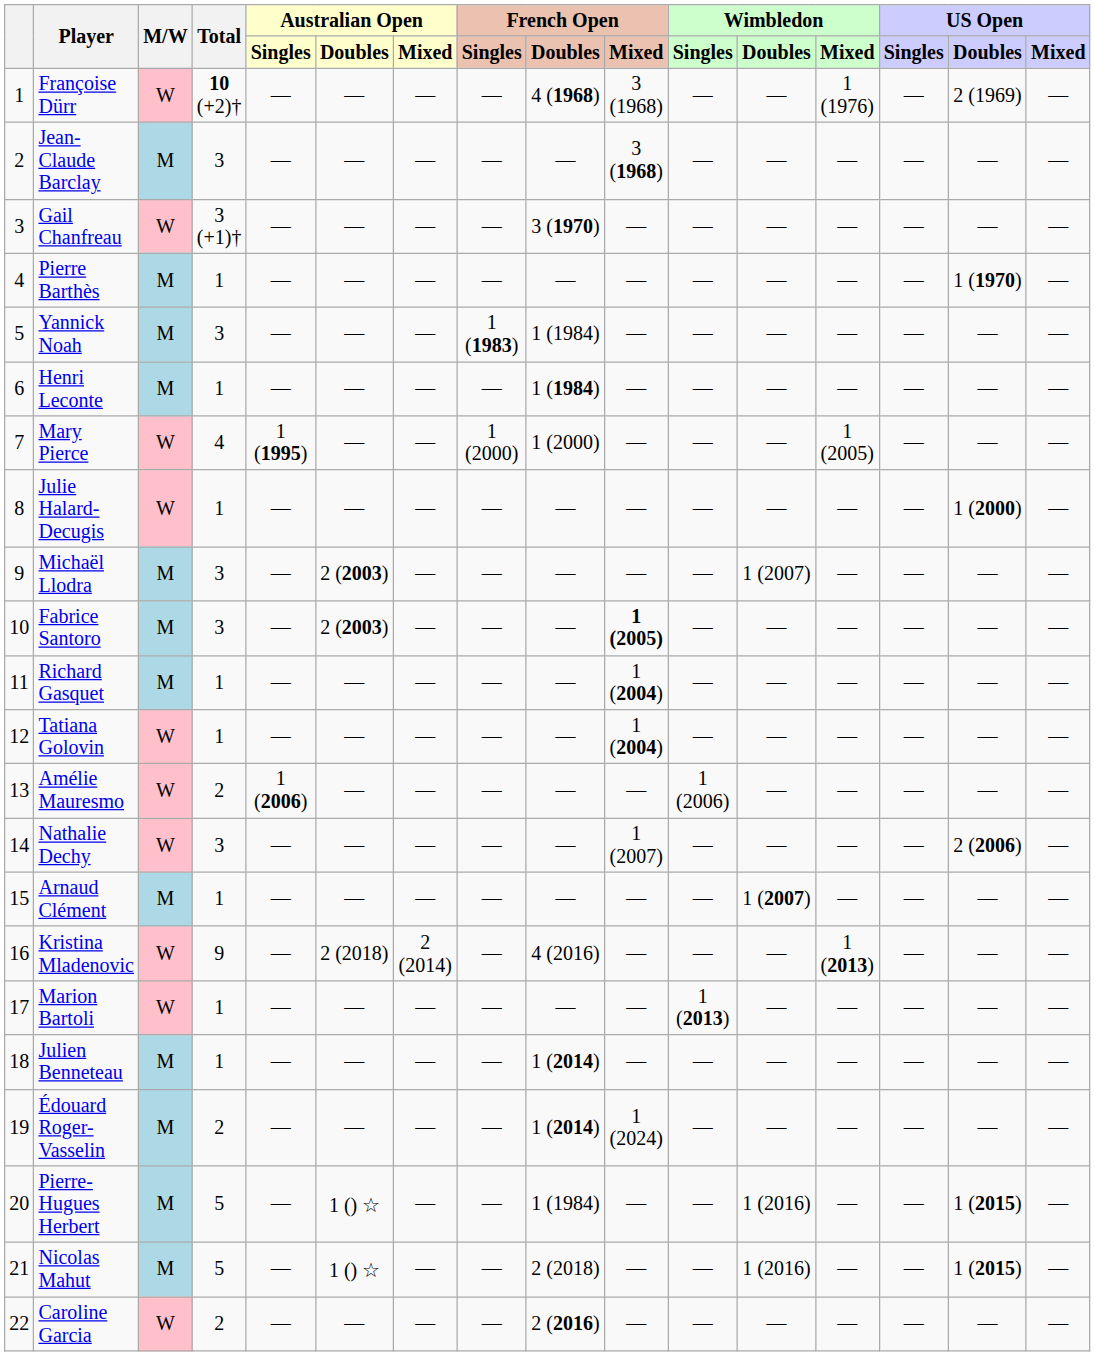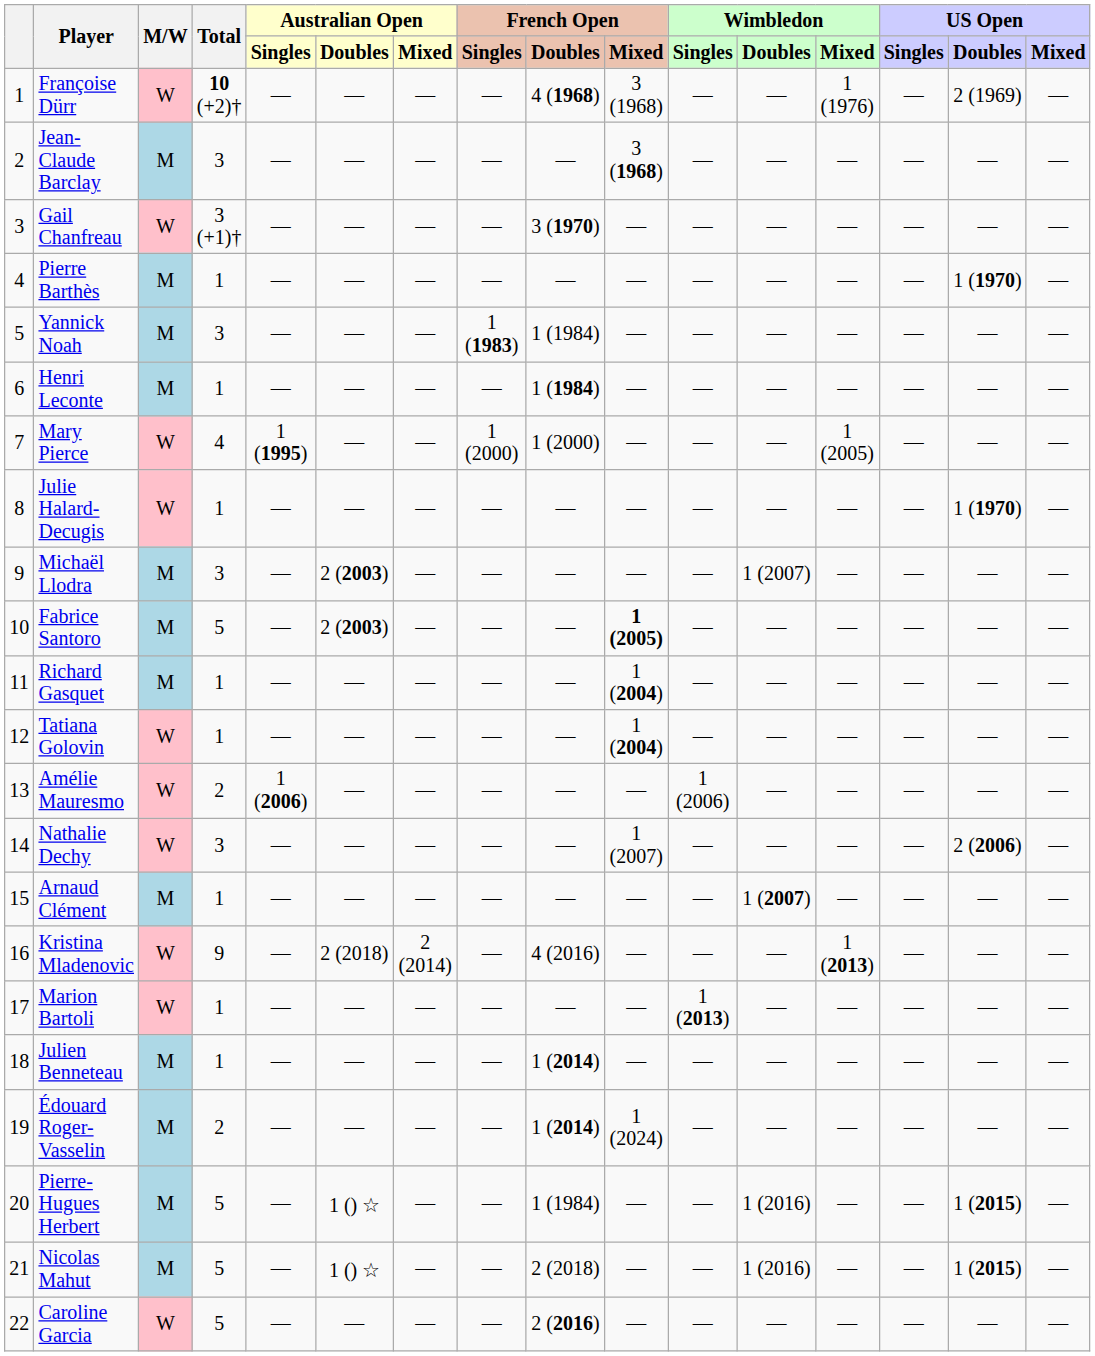 <table class="wikitable mw-datatable sortable" style="text-align:center;">
 <tr>
 <th data-sort-type="number" width="5%" rowspan="2"></th>
 <th width="15%" rowspan="2">Player</th>
 <th width="5%"  rowspan="2">M/W</th>
 <th rowspan="2">Total</th>
 <th colspan="3" style="background:#ffc;">Australian Open</th>
 <th colspan="3" style="background:#ebc2af;">French Open</th>
 <th colspan="3" style="background:#cfc;">Wimbledon</th>
 <th colspan="3" style="background:#ccf;">US Open</th>
 </tr>
 <tr>
 <th style="background:#ffc; width:60px;">Singles</th>
 <th style="background:#ffc; width:60px;">Doubles</th>
 <th style="background:#ffc; width:60px;">Mixed</th>
 <th style="background:#ebc2af; width:60px;">Singles</th>
 <th style="background:#ebc2af; width:60px;">Doubles</th>
 <th style="background:#ebc2af; width:60px;">Mixed</th>
 <th style="background:#cfc; width:60px;">Singles</th>
 <th style="background:#cfc; width:60px;">Doubles</th>
 <th style="background:#cfc; width:60px;">Mixed</th>
 <th style="background:#ccf; width:60px;">Singles</th>
 <th style="background:#ccf; width:60px;">Doubles</th>
 <th style="background:#ccf; width:60px;">Mixed</th>
 </tr>
 <tr>
 <td>1</td>
 <td style="text-align:left"><a href='#'>Françoise Dürr</a></td>
 <td style="background:pink;">W</td>
 <td><strong>10</strong> (+2)† </td>
 <td>—</td>
 <td>—</td>
 <td>—</td>
 <td>—</td>
 <td>4 (<strong>1968</strong>)</td>
 <td>3 (1968)</td>
 <td>—</td>
 <td>—</td>
 <td>1 (1976)</td>
 <td>—</td>
 <td>2 (1969)</td>
 <td>—</td>
 </tr>
 <tr>
 <td>2</td>
 <td style="text-align:left"><a href='#'>Jean-Claude Barclay</a></td>
 <td style="background:lightblue;">M</td>
 <td>3</td>
 <td>—</td>
 <td>—</td>
 <td>—</td>
 <td>—</td>
 <td>—</td>
 <td>3 (<strong>1968</strong>)</td>
 <td>—</td>
 <td>—</td>
 <td>—</td>
 <td>—</td>
 <td>—</td>
 <td>—</td>
 </tr>
 <tr>
 <td>3</td>
 <td style="text-align:left"><a href='#'>Gail Chanfreau</a></td>
 <td style="background:pink;">W</td>
 <td>3 (+1)† </td>
 <td>—</td>
 <td>—</td>
 <td>—</td>
 <td>—</td>
 <td>3 (<strong>1970</strong>)</td>
 <td>—</td>
 <td>—</td>
 <td>—</td>
 <td>—</td>
 <td>—</td>
 <td>—</td>
 <td>—</td>
 </tr>
 <tr>
 <td>4</td>
 <td style="text-align:left"><a href='#'>Pierre Barthès</a></td>
 <td style="background:lightblue;">M</td>
 <td>1</td>
 <td>—</td>
 <td>—</td>
 <td>—</td>
 <td>—</td>
 <td>—</td>
 <td>—</td>
 <td>—</td>
 <td>—</td>
 <td>—</td>
 <td>—</td>
 <td>1 (<strong>1970</strong>)</td>
 <td>—</td>
 </tr>
 <tr>
 <td>5</td>
 <td style="text-align:left"><a href='#'>Yannick Noah</a></td>
 <td style="background:lightblue;">M</td>
 <td>3</td>
 <td>—</td>
 <td>—</td>
 <td>—</td>
 <td>1 (<strong>1983</strong>)</td>
 <td>1 (1984)</td>
 <td>—</td>
 <td>—</td>
 <td>—</td>
 <td>—</td>
 <td>—</td>
 <td>—</td>
 <td>—</td>
 </tr>
 <tr>
 <td>6</td>
 <td style="text-align:left"><a href='#'>Henri Leconte</a></td>
 <td style="background:lightblue;">M</td>
 <td>1</td>
 <td>—</td>
 <td>—</td>
 <td>—</td>
 <td>—</td>
 <td>1 (<strong>1984</strong>)</td>
 <td>—</td>
 <td>—</td>
 <td>—</td>
 <td>—</td>
 <td>—</td>
 <td>—</td>
 <td>—</td>
 </tr>
 <tr>
 <td>7</td>
 <td style="text-align:left"><a href='#'>Mary Pierce</a></td>
 <td style="background:pink;">W</td>
 <td>4</td>
 <td>1 (<strong>1995</strong>)</td>
 <td>—</td>
 <td>—</td>
 <td>1 (2000)</td>
 <td>1 (2000)</td>
 <td>—</td>
 <td>—</td>
 <td>—</td>
 <td>1 (2005)</td>
 <td>—</td>
 <td>—</td>
 <td>—</td>
 </tr>
 <tr>
 <td>8</td>
 <td style="text-align:left"><a href='#'>Julie Halard-Decugis</a></td>
 <td style="background:pink;">W</td>
 <td>1</td>
 <td>—</td>
 <td>—</td>
 <td>—</td>
 <td>—</td>
 <td>—</td>
 <td>—</td>
 <td>—</td>
 <td>—</td>
 <td>—</td>
 <td>—</td>
-<td>1 (<strong>2000</strong>)</td>
+<td>1 (<strong>1970</strong>)</td>
 <td>—</td>
 </tr>
 <tr>
 <td>9</td>
 <td style="text-align:left"><a href='#'>Michaël Llodra</a></td>
 <td style="background:lightblue;">M</td>
 <td>3</td>
 <td>—</td>
 <td>2 (<strong>2003</strong>)</td>
 <td>—</td>
 <td>—</td>
 <td>—</td>
 <td>—</td>
 <td>—</td>
 <td>1 (2007)</td>
 <td>—</td>
 <td>—</td>
 <td>—</td>
 <td>—</td>
 </tr>
 <tr>
 <td>10</td>
 <td style="text-align:left"><a href='#'>Fabrice Santoro</a></td>
 <td style="background:lightblue;">M</td>
-<td>3</td>
+<td>5</td>
 <td>—</td>
 <td>2 (<strong>2003</strong>)</td>
 <td>—</td>
 <td>—</td>
 <td>—</td>
 <td><strong>1 (2005)</strong></td>
 <td>—</td>
 <td>—</td>
 <td>—</td>
 <td>—</td>
 <td>—</td>
 <td>—</td>
 </tr>
 <tr>
 <td>11</td>
 <td style="text-align:left"><a href='#'>Richard Gasquet</a></td>
 <td style="background:lightblue;">M</td>
 <td>1</td>
 <td>—</td>
 <td>—</td>
 <td>—</td>
 <td>—</td>
 <td>—</td>
 <td>1 (<strong>2004</strong>)</td>
 <td>—</td>
 <td>—</td>
 <td>—</td>
 <td>—</td>
 <td>—</td>
 <td>—</td>
 </tr>
 <tr>
 <td>12</td>
 <td style="text-align:left"><a href='#'>Tatiana Golovin</a></td>
 <td style="background:pink;">W</td>
 <td>1</td>
 <td>—</td>
 <td>—</td>
 <td>—</td>
 <td>—</td>
 <td>—</td>
 <td>1 (<strong>2004</strong>)</td>
 <td>—</td>
 <td>—</td>
 <td>—</td>
 <td>—</td>
 <td>—</td>
 <td>—</td>
 </tr>
 <tr>
 <td>13</td>
 <td style="text-align:left"><a href='#'>Amélie Mauresmo</a></td>
 <td style="background:pink;">W</td>
 <td>2</td>
 <td>1 (<strong>2006</strong>)</td>
 <td>—</td>
 <td>—</td>
 <td>—</td>
 <td>—</td>
 <td>—</td>
 <td>1 (2006)</td>
 <td>—</td>
 <td>—</td>
 <td>—</td>
 <td>—</td>
 <td>—</td>
 </tr>
 <tr>
 <td>14</td>
 <td style="text-align:left"><a href='#'>Nathalie Dechy</a></td>
 <td style="background:pink;">W</td>
 <td>3</td>
 <td>—</td>
 <td>—</td>
 <td>—</td>
 <td>—</td>
 <td>—</td>
 <td>1 (2007)</td>
 <td>—</td>
 <td>—</td>
 <td>—</td>
 <td>—</td>
 <td>2 (<strong>2006</strong>)</td>
 <td>—</td>
 </tr>
 <tr>
 <td>15</td>
 <td style="text-align:left"><a href='#'>Arnaud Clément</a></td>
 <td style="background:lightblue;">M</td>
 <td>1</td>
 <td>—</td>
 <td>—</td>
 <td>—</td>
 <td>—</td>
 <td>—</td>
 <td>—</td>
 <td>—</td>
 <td>1 (<strong>2007</strong>)</td>
 <td>—</td>
 <td>—</td>
 <td>—</td>
 <td>—</td>
 </tr>
 <tr>
 <td>16</td>
 <td style="text-align:left"><a href='#'>Kristina Mladenovic</a></td>
 <td style="background:pink;">W</td>
 <td>9</td>
 <td>—</td>
 <td>2 (2018)</td>
 <td>2 (2014)</td>
 <td>—</td>
 <td>4 (2016)</td>
 <td>—</td>
 <td>—</td>
 <td>—</td>
 <td>1 (<strong>2013</strong>)</td>
 <td>—</td>
 <td>—</td>
 <td>—</td>
 </tr>
 <tr>
 <td>17</td>
 <td style="text-align:left"><a href='#'>Marion Bartoli</a></td>
 <td style="background:pink;">W</td>
 <td>1</td>
 <td>—</td>
 <td>—</td>
 <td>—</td>
 <td>—</td>
 <td>—</td>
 <td>—</td>
 <td>1 (<strong>2013</strong>)</td>
 <td>—</td>
 <td>—</td>
 <td>—</td>
 <td>—</td>
 <td>—</td>
 </tr>
 <tr>
 <td>18</td>
 <td style="text-align:left"><a href='#'>Julien Benneteau</a></td>
 <td style="background:lightblue;">M</td>
 <td>1</td>
 <td>—</td>
 <td>—</td>
 <td>—</td>
 <td>—</td>
 <td>1 (<strong>2014</strong>)</td>
 <td>—</td>
 <td>—</td>
 <td>—</td>
 <td>—</td>
 <td>—</td>
 <td>—</td>
 <td>—</td>
 </tr>
 <tr>
 <td>19</td>
 <td style="text-align:left"><a href='#'>Édouard Roger-Vasselin</a></td>
 <td style="background:lightblue;">M</td>
 <td>2</td>
 <td>—</td>
 <td>—</td>
 <td>—</td>
 <td>—</td>
 <td>1 (<strong>2014</strong>)</td>
 <td>1 (2024)</td>
 <td>—</td>
 <td>—</td>
 <td>—</td>
 <td>—</td>
 <td>—</td>
 <td>—</td>
 </tr>
 <tr>
 <td>20</td>
 <td style="text-align:left"><a href='#'>Pierre-Hugues Herbert</a></td>
 <td style="background:lightblue;">M</td>
 <td>5</td>
 <td>—</td>
 <td>1 () ☆</td>
 <td>—</td>
 <td>—</td>
 <td>1 (1984)</td>
 <td>—</td>
 <td>—</td>
 <td>1 (2016)</td>
 <td>—</td>
 <td>—</td>
 <td>1 (<strong>2015</strong>)</td>
 <td>—</td>
 </tr>
 <tr>
 <td>21</td>
 <td style="text-align:left"><a href='#'>Nicolas Mahut</a></td>
 <td style="background:lightblue;">M</td>
 <td>5</td>
 <td>—</td>
 <td>1 () ☆</td>
 <td>—</td>
 <td>—</td>
 <td>2 (2018)</td>
 <td>—</td>
 <td>—</td>
 <td>1 (2016)</td>
 <td>—</td>
 <td>—</td>
 <td>1 (<strong>2015</strong>)</td>
 <td>—</td>
 </tr>
 <tr>
 <td>22</td>
 <td style="text-align:left"><a href='#'>Caroline Garcia</a></td>
 <td style="background:pink;">W</td>
-<td>2</td>
+<td>5</td>
 <td>—</td>
 <td>—</td>
 <td>—</td>
 <td>—</td>
 <td>2 (<strong>2016</strong>)</td>
 <td>—</td>
 <td>—</td>
 <td>—</td>
 <td>—</td>
 <td>—</td>
 <td>—</td>
 <td>—</td>
 </tr>
 </table>
